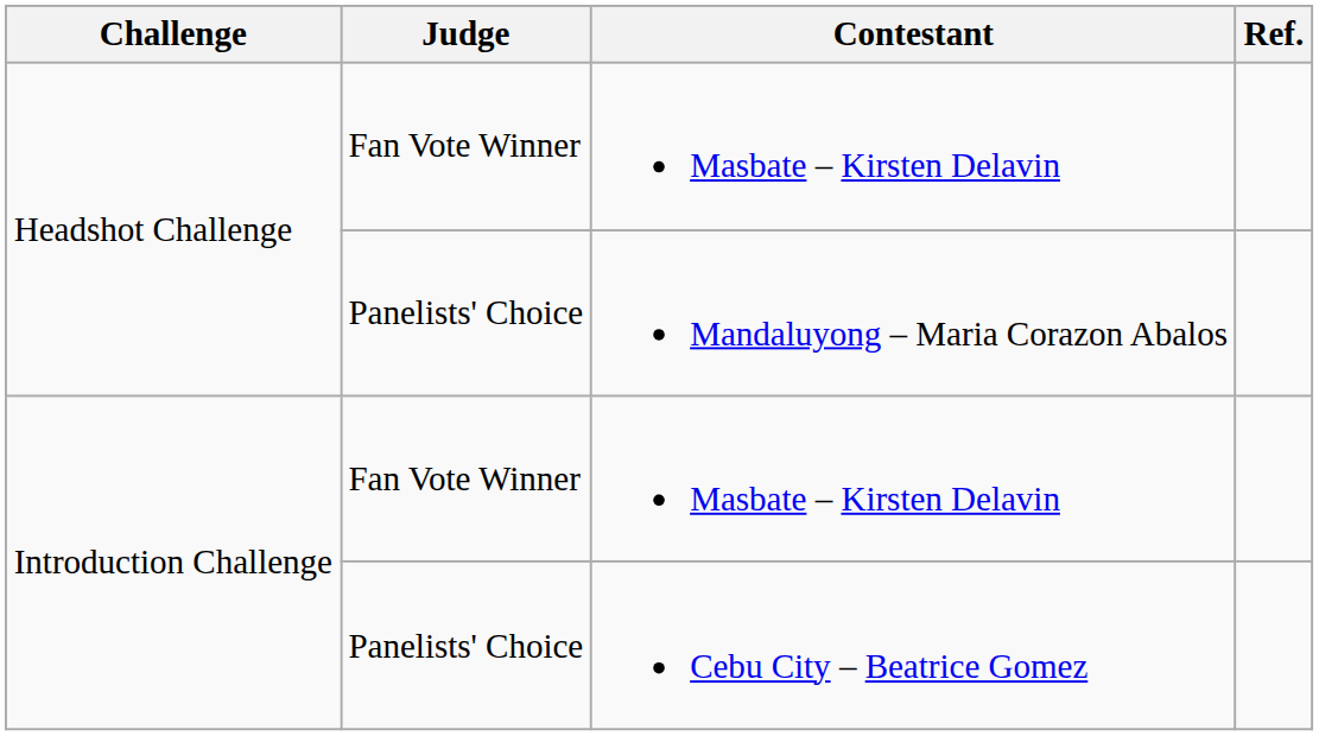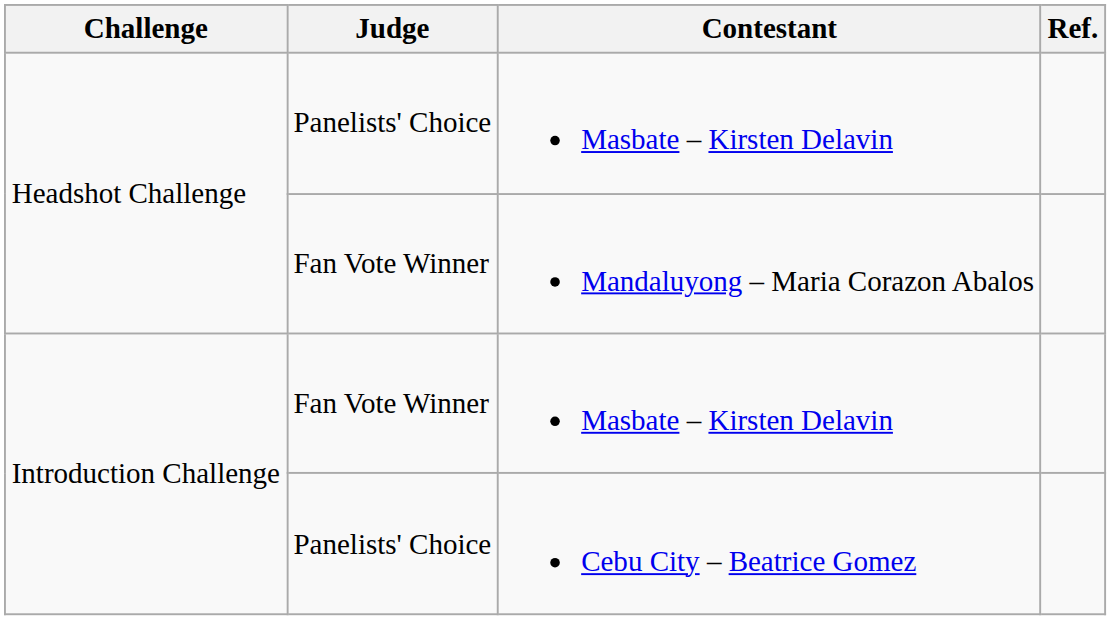 <table class="wikitable sortable unsortable" style="font-size: 95%;">
 <tr>
 <th>Challenge</th>
 <th>Judge</th>
 <th>Contestant</th>
 <th>Ref.</th>
 </tr>
 <tr>
 <td rowspan="2">Headshot Challenge</td>
-<td>Fan Vote Winner</td>
+<td>Panelists' Choice</td>
 <td><br><ul><li><a href='#'>Masbate</a> – <a href='#'>Kirsten Delavin</a></li></ul></td>
 <td></td>
 </tr>
 <tr>
-<td>Panelists' Choice</td>
+<td>Fan Vote Winner</td>
 <td><br><ul><li><a href='#'>Mandaluyong</a> – Maria Corazon Abalos</li></ul></td>
 <td></td>
 </tr>
 <tr>
 <td rowspan="2">Introduction Challenge</td>
 <td>Fan Vote Winner</td>
 <td><br><ul><li><a href='#'>Masbate</a> – <a href='#'>Kirsten Delavin</a></li></ul></td>
 <td></td>
 </tr>
 <tr>
 <td>Panelists' Choice</td>
 <td><br><ul><li><a href='#'>Cebu City</a> – <a href='#'>Beatrice Gomez</a></li></ul></td>
 <td></td>
 </tr>
 </table>
